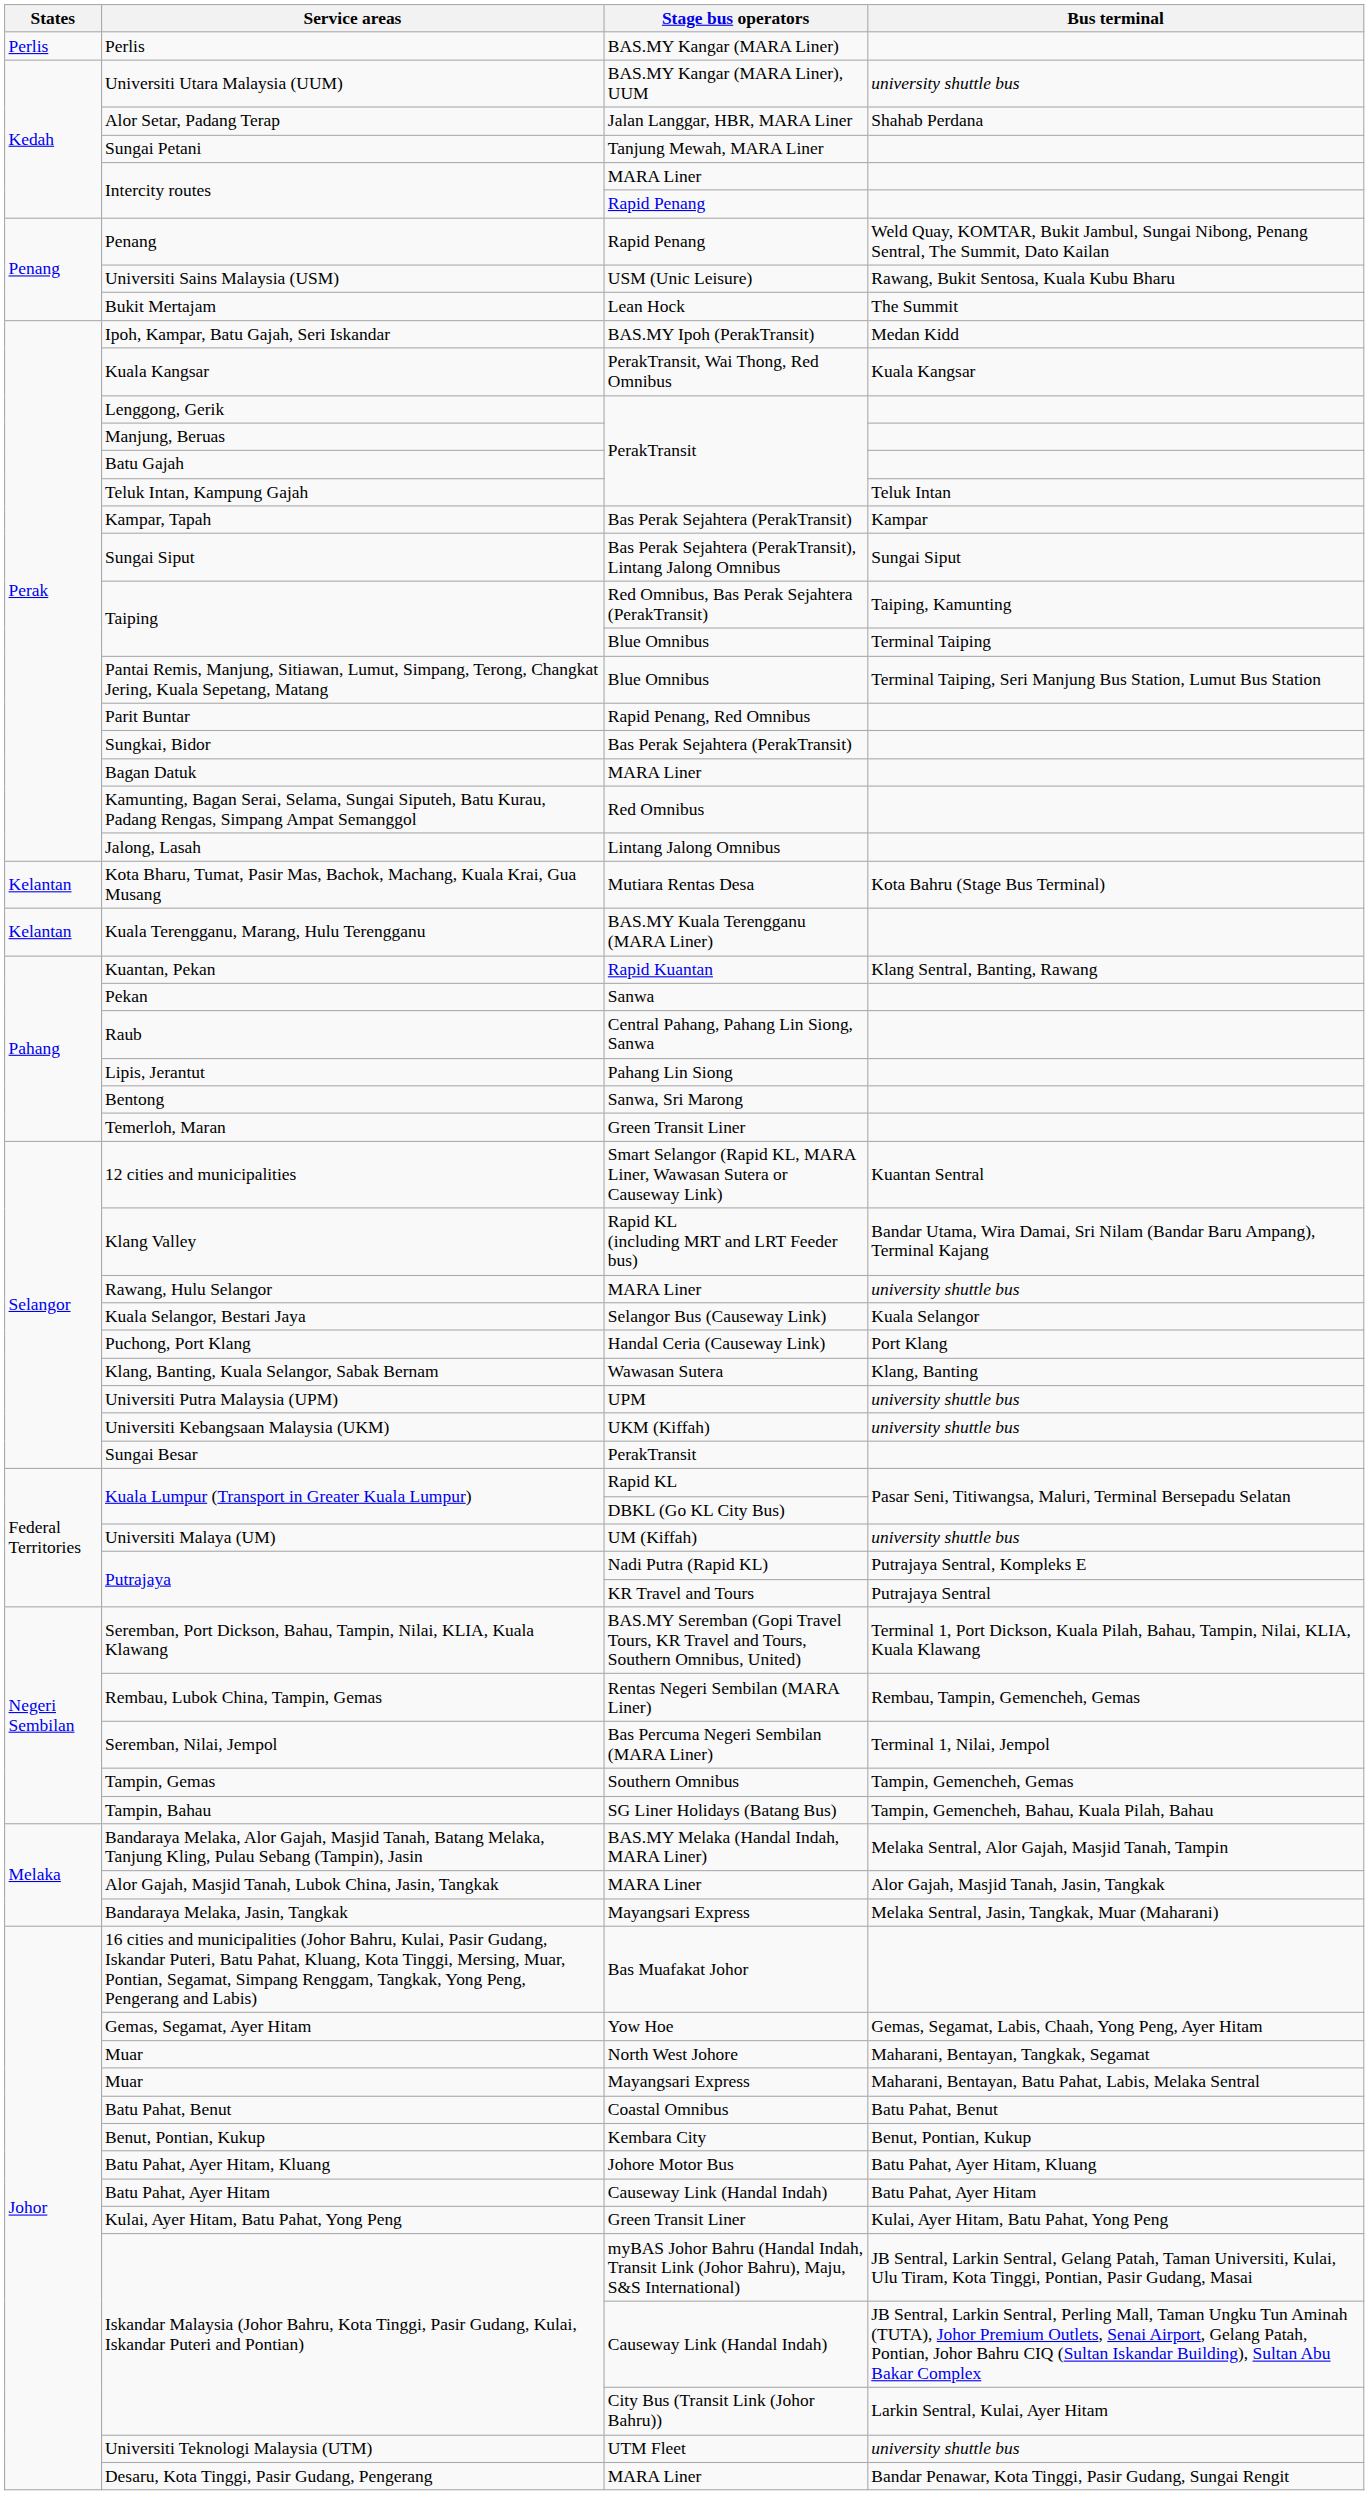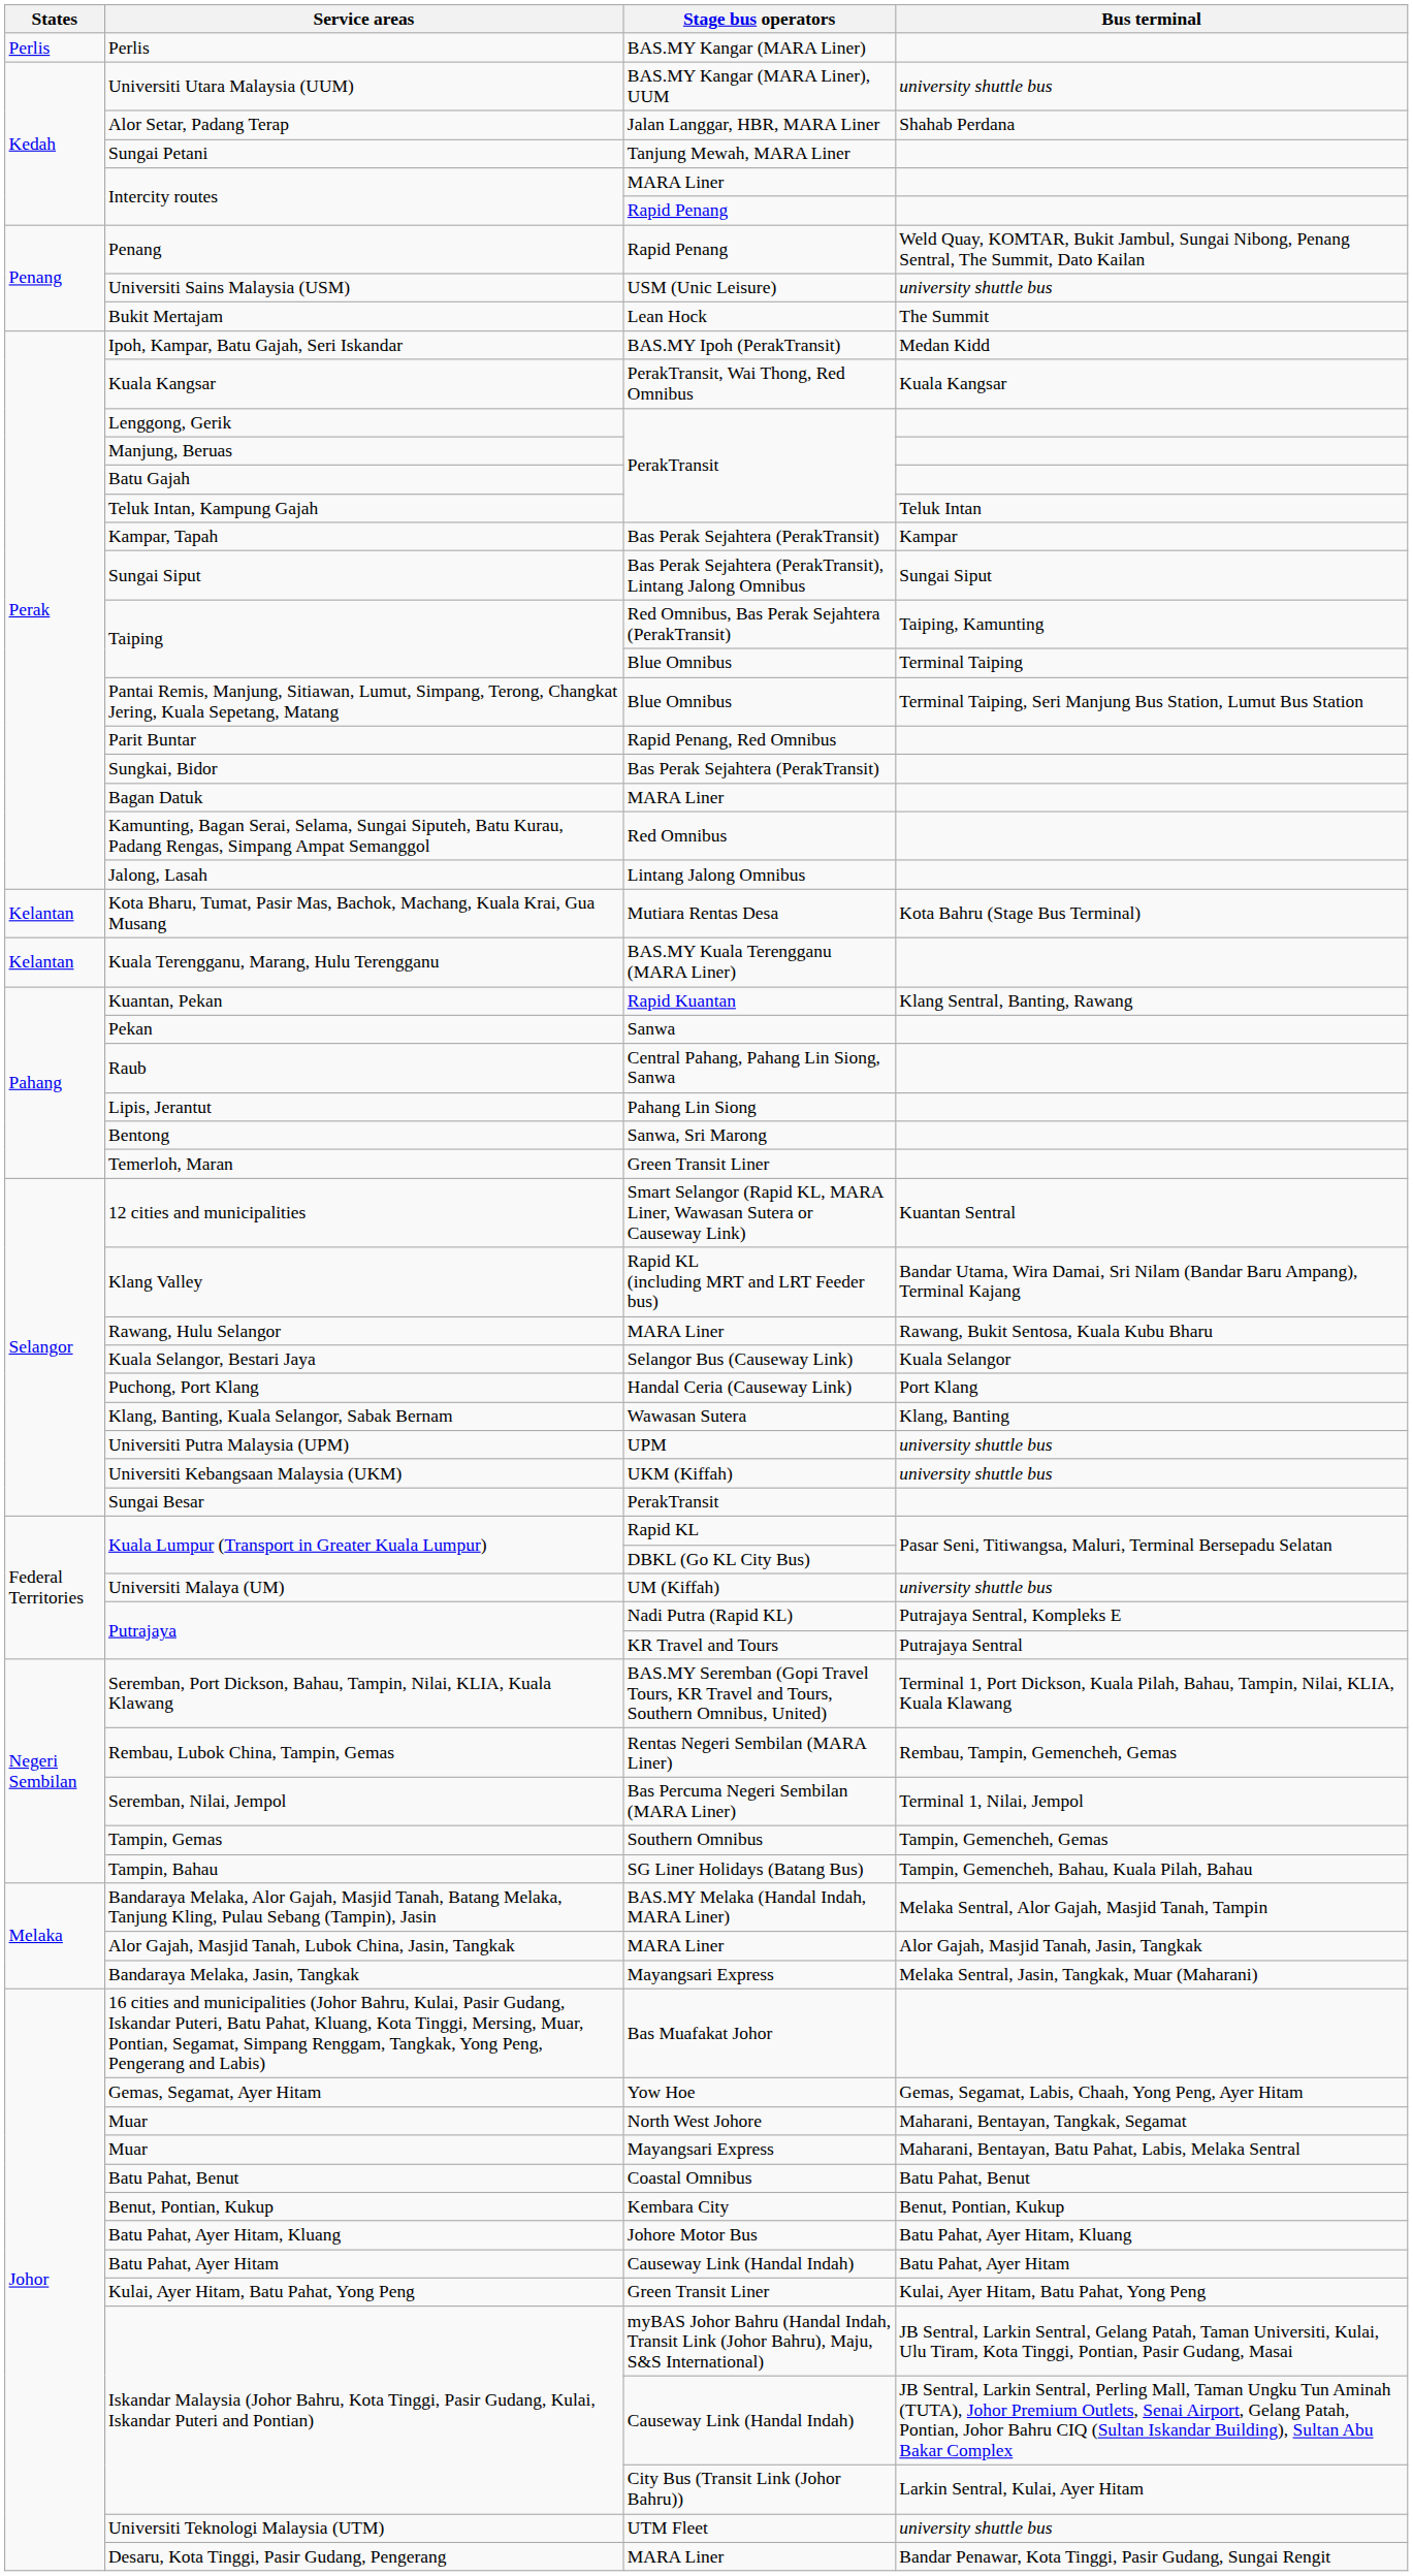 <table class="wikitable">
 <tr>
 <th>States</th>
 <th>Service areas</th>
 <th><a href='#'>Stage bus</a> operators</th>
 <th>Bus terminal</th>
 </tr>
 <tr>
 <td><a href='#'>Perlis</a></td>
 <td>Perlis</td>
 <td>BAS.MY Kangar (MARA Liner)</td>
 <td></td>
 </tr>
 <tr>
 <td rowspan="5"><a href='#'>Kedah</a></td>
 <td>Universiti Utara Malaysia (UUM)</td>
 <td>BAS.MY Kangar (MARA Liner), UUM</td>
 <td><em>university shuttle bus</em></td>
 </tr>
 <tr>
 <td>Alor Setar, Padang Terap</td>
 <td>Jalan Langgar, HBR, MARA Liner</td>
 <td>Shahab Perdana</td>
 </tr>
 <tr>
 <td>Sungai Petani</td>
 <td>Tanjung Mewah, MARA Liner</td>
 <td></td>
 </tr>
 <tr>
 <td rowspan="2">Intercity routes</td>
 <td>MARA Liner</td>
 <td></td>
 </tr>
 <tr>
 <td><a href='#'>Rapid Penang</a></td>
 <td></td>
 </tr>
 <tr>
 <td rowspan="3"><a href='#'>Penang</a></td>
 <td>Penang</td>
 <td>Rapid Penang</td>
 <td>Weld Quay, KOMTAR, Bukit Jambul, Sungai Nibong, Penang Sentral, The Summit, Dato Kailan</td>
 </tr>
 <tr>
 <td>Universiti Sains Malaysia (USM)</td>
 <td>USM (Unic Leisure)</td>
-<td>Rawang, Bukit Sentosa, Kuala Kubu Bharu</td>
+<td><em>university shuttle bus</em></td>
 </tr>
 <tr>
 <td>Bukit Mertajam</td>
 <td>Lean Hock</td>
 <td>The Summit</td>
 </tr>
 <tr>
 <td rowspan="16"><a href='#'>Perak</a></td>
 <td>Ipoh, Kampar, Batu Gajah, Seri Iskandar</td>
 <td>BAS.MY Ipoh (PerakTransit)</td>
 <td>Medan Kidd</td>
 </tr>
 <tr>
 <td>Kuala Kangsar</td>
 <td>PerakTransit, Wai Thong, Red Omnibus</td>
 <td>Kuala Kangsar</td>
 </tr>
 <tr>
 <td>Lenggong, Gerik</td>
 <td rowspan="4">PerakTransit</td>
 <td></td>
 </tr>
 <tr>
 <td>Manjung, Beruas</td>
 <td></td>
 </tr>
 <tr>
 <td>Batu Gajah</td>
 <td></td>
 </tr>
 <tr>
 <td>Teluk Intan, Kampung Gajah</td>
 <td>Teluk Intan</td>
 </tr>
 <tr>
 <td>Kampar, Tapah</td>
 <td>Bas Perak Sejahtera (PerakTransit)</td>
 <td>Kampar</td>
 </tr>
 <tr>
 <td>Sungai Siput</td>
 <td>Bas Perak Sejahtera (PerakTransit), Lintang Jalong Omnibus</td>
 <td>Sungai Siput</td>
 </tr>
 <tr>
 <td rowspan="2">Taiping</td>
 <td>Red Omnibus, Bas Perak Sejahtera (PerakTransit)</td>
 <td>Taiping, Kamunting</td>
 </tr>
 <tr>
 <td>Blue Omnibus</td>
 <td>Terminal Taiping</td>
 </tr>
 <tr>
 <td>Pantai Remis, Manjung, Sitiawan, Lumut, Simpang, Terong, Changkat Jering, Kuala Sepetang, Matang</td>
 <td>Blue Omnibus</td>
 <td>Terminal Taiping, Seri Manjung Bus Station, Lumut Bus Station</td>
 </tr>
 <tr>
 <td>Parit Buntar</td>
 <td>Rapid Penang, Red Omnibus</td>
 <td></td>
 </tr>
 <tr>
 <td>Sungkai, Bidor</td>
 <td>Bas Perak Sejahtera (PerakTransit)</td>
 <td></td>
 </tr>
 <tr>
 <td>Bagan Datuk</td>
 <td>MARA Liner</td>
 </tr>
 <tr>
 <td>Kamunting, Bagan Serai, Selama, Sungai Siputeh, Batu Kurau, Padang Rengas, Simpang Ampat Semanggol</td>
 <td>Red Omnibus</td>
 <td></td>
 </tr>
 <tr>
 <td>Jalong, Lasah</td>
 <td>Lintang Jalong Omnibus</td>
 </tr>
 <tr>
 <td><a href='#'>Kelantan</a></td>
 <td>Kota Bharu, Tumat, Pasir Mas, Bachok, Machang, Kuala Krai, Gua Musang</td>
 <td>Mutiara Rentas Desa</td>
 <td>Kota Bahru (Stage Bus Terminal)</td>
 </tr>
 <tr>
 <td><a href='#'>Kelantan</a></td>
 <td>Kuala Terengganu, Marang, Hulu Terengganu</td>
 <td>BAS.MY Kuala Terengganu (MARA Liner)</td>
 </tr>
 <tr>
 <td rowspan="6"><a href='#'>Pahang</a></td>
 <td>Kuantan, Pekan</td>
 <td><a href='#'>Rapid Kuantan</a></td>
 <td>Klang Sentral, Banting, Rawang</td>
 </tr>
 <tr>
 <td>Pekan</td>
 <td>Sanwa</td>
 <td></td>
 </tr>
 <tr>
 <td>Raub</td>
 <td>Central Pahang, Pahang Lin Siong, Sanwa</td>
 <td></td>
 </tr>
 <tr>
 <td>Lipis, Jerantut</td>
 <td>Pahang Lin Siong</td>
 <td></td>
 </tr>
 <tr>
 <td>Bentong</td>
 <td>Sanwa, Sri Marong</td>
 <td></td>
 </tr>
 <tr>
 <td>Temerloh, Maran</td>
 <td>Green Transit Liner</td>
 <td></td>
 </tr>
 <tr>
 <td rowspan="9"><a href='#'>Selangor</a></td>
 <td>12 cities and municipalities</td>
 <td>Smart Selangor (Rapid KL, MARA Liner, Wawasan Sutera or Causeway Link)</td>
 <td>Kuantan Sentral</td>
 </tr>
 <tr>
 <td>Klang Valley</td>
 <td>Rapid KL<br>(including MRT and LRT Feeder bus)</td>
 <td>Bandar Utama, Wira Damai, Sri Nilam (Bandar Baru Ampang), Terminal Kajang</td>
 </tr>
 <tr>
 <td>Rawang, Hulu Selangor</td>
 <td>MARA Liner</td>
-<td><em>university shuttle bus</em></td>
+<td>Rawang, Bukit Sentosa, Kuala Kubu Bharu</td>
 </tr>
 <tr>
 <td>Kuala Selangor, Bestari Jaya</td>
 <td>Selangor Bus (Causeway Link)</td>
 <td>Kuala Selangor</td>
 </tr>
 <tr>
 <td>Puchong, Port Klang</td>
 <td>Handal Ceria (Causeway Link)</td>
 <td>Port Klang</td>
 </tr>
 <tr>
 <td>Klang, Banting, Kuala Selangor, Sabak Bernam</td>
 <td>Wawasan Sutera</td>
 <td>Klang, Banting</td>
 </tr>
 <tr>
 <td>Universiti Putra Malaysia (UPM)</td>
 <td>UPM</td>
 <td><em>university shuttle bus</em></td>
 </tr>
 <tr>
 <td>Universiti Kebangsaan Malaysia (UKM)</td>
 <td>UKM (Kiffah)</td>
 <td><em>university shuttle bus</em></td>
 </tr>
 <tr>
 <td>Sungai Besar</td>
 <td>PerakTransit</td>
 <td></td>
 </tr>
 <tr>
 <td rowspan="5">Federal Territories</td>
 <td rowspan="2"><a href='#'>Kuala Lumpur</a> (<a href='#'>Transport in Greater Kuala Lumpur</a>)</td>
 <td>Rapid KL</td>
 <td rowspan="2">Pasar Seni, Titiwangsa, Maluri, Terminal Bersepadu Selatan</td>
 </tr>
 <tr>
 <td>DBKL (Go KL City Bus)</td>
 </tr>
 <tr>
 <td>Universiti Malaya (UM)</td>
 <td>UM (Kiffah)</td>
 <td><em>university shuttle bus</em></td>
 </tr>
 <tr>
 <td rowspan="2"><a href='#'>Putrajaya</a></td>
 <td>Nadi Putra (Rapid KL)</td>
 <td>Putrajaya Sentral, Kompleks E</td>
 </tr>
 <tr>
 <td>KR Travel and Tours</td>
 <td>Putrajaya Sentral</td>
 </tr>
 <tr>
 <td rowspan="5"><a href='#'>Negeri Sembilan</a></td>
 <td>Seremban, Port Dickson, Bahau, Tampin, Nilai, KLIA, Kuala Klawang</td>
 <td>BAS.MY Seremban (Gopi Travel Tours, KR Travel and Tours, Southern Omnibus, United)</td>
 <td>Terminal 1, Port Dickson, Kuala Pilah, Bahau, Tampin, Nilai, KLIA, Kuala Klawang</td>
 </tr>
 <tr>
 <td>Rembau, Lubok China, Tampin, Gemas</td>
 <td>Rentas Negeri Sembilan (MARA Liner)</td>
 <td>Rembau, Tampin, Gemencheh, Gemas</td>
 </tr>
 <tr>
 <td>Seremban, Nilai, Jempol</td>
 <td>Bas Percuma Negeri Sembilan (MARA Liner)</td>
 <td>Terminal 1, Nilai, Jempol</td>
 </tr>
 <tr>
 <td>Tampin, Gemas</td>
 <td>Southern Omnibus</td>
 <td>Tampin, Gemencheh, Gemas</td>
 </tr>
 <tr>
 <td>Tampin, Bahau</td>
 <td>SG Liner Holidays (Batang Bus)</td>
 <td>Tampin, Gemencheh, Bahau, Kuala Pilah, Bahau</td>
 </tr>
 <tr>
 <td rowspan="3"><a href='#'>Melaka</a></td>
 <td>Bandaraya Melaka, Alor Gajah, Masjid Tanah, Batang Melaka, Tanjung Kling, Pulau Sebang (Tampin), Jasin</td>
 <td>BAS.MY Melaka (Handal Indah, MARA Liner)</td>
 <td>Melaka Sentral, Alor Gajah, Masjid Tanah, Tampin</td>
 </tr>
 <tr>
 <td>Alor Gajah, Masjid Tanah, Lubok China, Jasin, Tangkak</td>
 <td>MARA Liner</td>
 <td>Alor Gajah, Masjid Tanah, Jasin, Tangkak</td>
 </tr>
 <tr>
 <td>Bandaraya Melaka, Jasin, Tangkak</td>
 <td>Mayangsari Express</td>
 <td>Melaka Sentral, Jasin, Tangkak, Muar (Maharani)</td>
 </tr>
 <tr>
 <td rowspan="14"><a href='#'>Johor</a></td>
 <td>16 cities and municipalities (Johor Bahru, Kulai, Pasir Gudang, Iskandar Puteri, Batu Pahat, Kluang, Kota Tinggi, Mersing, Muar, Pontian, Segamat, Simpang Renggam, Tangkak, Yong Peng, Pengerang and Labis)</td>
 <td>Bas Muafakat Johor</td>
 <td></td>
 </tr>
 <tr>
 <td>Gemas, Segamat, Ayer Hitam</td>
 <td>Yow Hoe</td>
 <td>Gemas, Segamat, Labis, Chaah, Yong Peng, Ayer Hitam</td>
 </tr>
 <tr>
 <td>Muar</td>
 <td>North West Johore</td>
 <td>Maharani, Bentayan, Tangkak, Segamat</td>
 </tr>
 <tr>
 <td>Muar</td>
 <td>Mayangsari Express</td>
 <td>Maharani, Bentayan, Batu Pahat, Labis, Melaka Sentral</td>
 </tr>
 <tr>
 <td>Batu Pahat, Benut</td>
 <td>Coastal Omnibus</td>
 <td>Batu Pahat, Benut</td>
 </tr>
 <tr>
 <td>Benut, Pontian, Kukup</td>
 <td>Kembara City</td>
 <td>Benut, Pontian, Kukup</td>
 </tr>
 <tr>
 <td>Batu Pahat, Ayer Hitam, Kluang</td>
 <td>Johore Motor Bus</td>
 <td>Batu Pahat, Ayer Hitam, Kluang</td>
 </tr>
 <tr>
 <td>Batu Pahat, Ayer Hitam</td>
 <td>Causeway Link (Handal Indah)</td>
 <td>Batu Pahat, Ayer Hitam</td>
 </tr>
 <tr>
 <td>Kulai, Ayer Hitam, Batu Pahat, Yong Peng</td>
 <td>Green Transit Liner</td>
 <td>Kulai, Ayer Hitam, Batu Pahat, Yong Peng</td>
 </tr>
 <tr>
 <td rowspan="3">Iskandar Malaysia (Johor Bahru, Kota Tinggi, Pasir Gudang, Kulai, Iskandar Puteri and Pontian)</td>
 <td>myBAS Johor Bahru (Handal Indah, Transit Link (Johor Bahru), Maju, S&S International)</td>
 <td>JB Sentral, Larkin Sentral, Gelang Patah, Taman Universiti, Kulai, Ulu Tiram, Kota Tinggi, Pontian, Pasir Gudang, Masai</td>
 </tr>
 <tr>
 <td>Causeway Link (Handal Indah)</td>
 <td>JB Sentral, Larkin Sentral, Perling Mall, Taman Ungku Tun Aminah (TUTA), <a href='#'>Johor Premium Outlets</a>, <a href='#'>Senai Airport</a>, Gelang Patah, Pontian, Johor Bahru CIQ (<a href='#'>Sultan Iskandar Building</a>), <a href='#'>Sultan Abu Bakar Complex</a></td>
 </tr>
 <tr>
 <td>City Bus (Transit Link (Johor Bahru))</td>
 <td>Larkin Sentral, Kulai, Ayer Hitam</td>
 </tr>
 <tr>
 <td>Universiti Teknologi Malaysia (UTM)</td>
 <td>UTM Fleet</td>
 <td><em>university shuttle bus</em></td>
 </tr>
 <tr>
 <td>Desaru, Kota Tinggi, Pasir Gudang, Pengerang</td>
 <td>MARA Liner</td>
 <td>Bandar Penawar, Kota Tinggi, Pasir Gudang, Sungai Rengit</td>
 </tr>
 </table>
